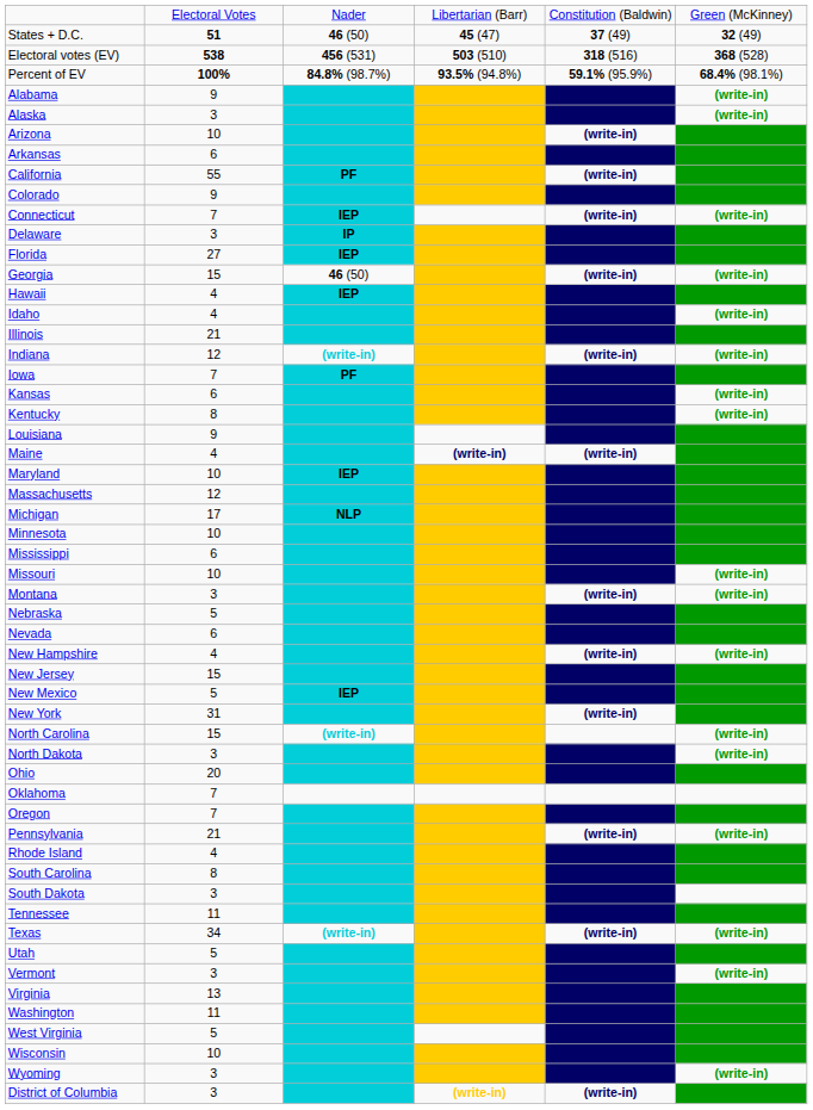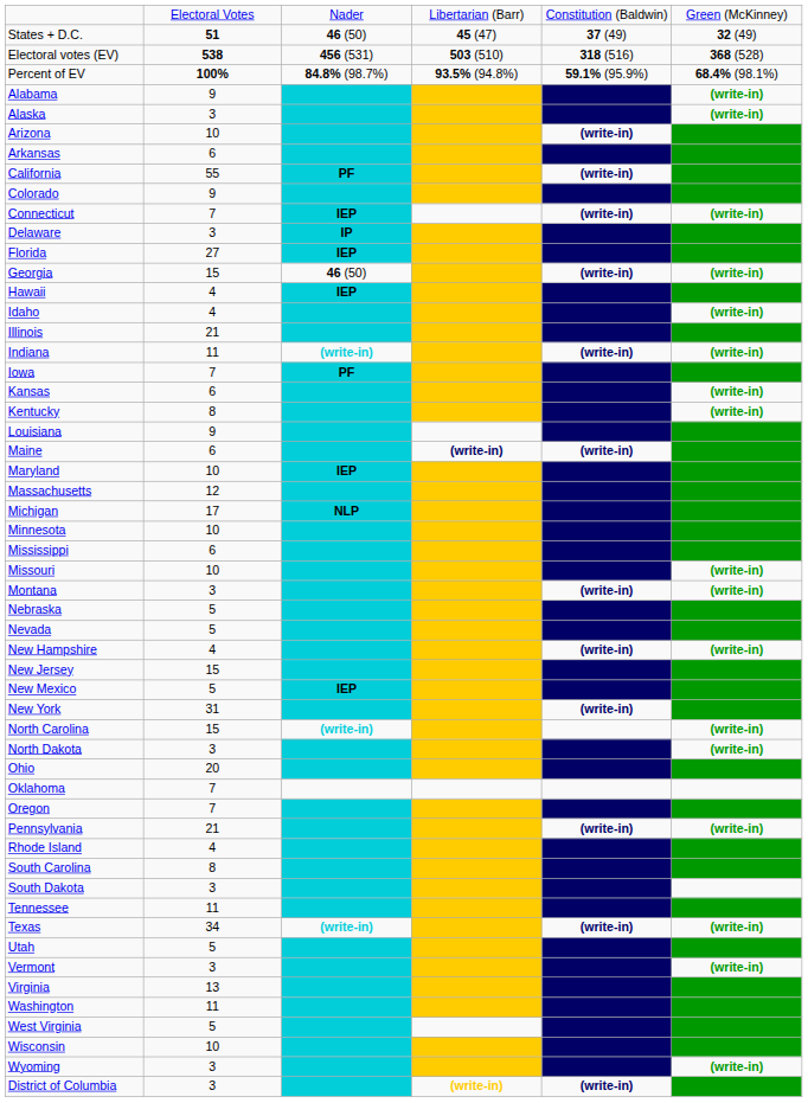 <table class=wikitable>
 <tr>
 <td width=17%> </td>
 <td style="width:17%; text-align:center;"><a href='#'>Electoral Votes</a></td>
 <td style="width:16%; text-align:center;"><a href='#'>Nader</a></td>
 <td style="width:16%; text-align:center;"><a href='#'>Libertarian</a> (Barr)</td>
 <td style="width:16%; text-align:center;"><a href='#'>Constitution</a> (Baldwin)</td>
 <td style="width:16%; text-align:center;"><a href='#'>Green</a> (McKinney)</td>
 </tr>
 <tr>
 <td>States + D.C.</td>
 <td align=center><strong>51</strong></td>
 <td align=center><strong>46</strong> (50)</td>
 <td align=center><strong>45</strong> (47)</td>
 <td align=center><strong>37</strong> (49)</td>
 <td align=center><strong>32</strong> (49)</td>
 </tr>
 <tr>
 <td>Electoral votes (EV)</td>
 <td align=center><strong>538</strong></td>
 <td align=center><strong>456</strong> (531)</td>
 <td align=center><strong>503</strong> (510)</td>
 <td align=center><strong>318</strong> (516)</td>
 <td align=center><strong>368</strong> (528)</td>
 </tr>
 <tr>
 <td>Percent of EV</td>
 <td align=center><strong>100%</strong></td>
 <td align=center><strong>84.8%</strong> (98.7%)</td>
 <td align=center><strong>93.5%</strong> (94.8%)</td>
 <td align=center><strong>59.1%</strong> (95.9%)</td>
 <td align=center><strong>68.4%</strong> (98.1%)</td>
 </tr>
 <tr>
 <td><a href='#'>Alabama</a></td>
 <td align=center>9</td>
 <td style="background:#02ceda;"> </td>
 <td style="background:#fc0;"> </td>
 <td style="background:#006;"> </td>
 <td style="color:#090; text-align:center;"><strong>(write-in)</strong></td>
 </tr>
 <tr>
 <td><a href='#'>Alaska</a></td>
 <td align=center>3</td>
 <td style="background:#02ceda;"> </td>
 <td style="background:#fc0;"> </td>
 <td style="background:#006;"> </td>
 <td style="color:#090; text-align:center;"><strong>(write-in)</strong></td>
 </tr>
 <tr>
 <td><a href='#'>Arizona</a></td>
 <td align=center>10</td>
 <td style="background:#02ceda;"> </td>
 <td style="background:#fc0;"> </td>
 <td style="color:#006; text-align:center;"><strong>(write-in)</strong></td>
 <td style="background:#090;"> </td>
 </tr>
 <tr>
 <td><a href='#'>Arkansas</a></td>
 <td align=center>6</td>
 <td style="background:#02ceda;"> </td>
 <td style="background:#fc0;"> </td>
 <td style="background:#006;"> </td>
 <td style="background:#090;"> </td>
 </tr>
 <tr>
 <td><a href='#'>California</a></td>
 <td align=center>55</td>
 <td style="background:#02ceda; text-align:center;"><strong>PF</strong></td>
 <td style="background:#fc0;"> </td>
 <td style="color:#006; text-align:center;"><strong>(write-in)</strong></td>
 <td style="background:#090;"> </td>
 </tr>
 <tr>
 <td><a href='#'>Colorado</a></td>
 <td align=center>9</td>
 <td style="background:#02ceda;"> </td>
 <td style="background:#fc0;"> </td>
 <td style="background:#006;"> </td>
 <td style="background:#090;"> </td>
 </tr>
 <tr>
 <td><a href='#'>Connecticut</a></td>
 <td align=center>7</td>
 <td style="background:#02ceda; text-align:center;"><strong>IEP</strong></td>
 <td></td>
 <td style="color:#006; text-align:center;"><strong>(write-in)</strong></td>
 <td style="color:#090; text-align:center;"><strong>(write-in)</strong></td>
 </tr>
 <tr>
 <td><a href='#'>Delaware</a></td>
 <td align=center>3</td>
 <td style="background:#02ceda; text-align:center;"><strong>IP</strong></td>
 <td style="background:#fc0;"> </td>
 <td style="background:#006;"> </td>
 <td style="background:#090;"> </td>
 </tr>
 <tr>
 <td><a href='#'>Florida</a></td>
 <td align=center>27</td>
 <td style="background:#02ceda; text-align:center;"><strong>IEP</strong></td>
 <td style="background:#fc0;"> </td>
 <td style="background:#006;"> </td>
 <td style="background:#090;"> </td>
 </tr>
 <tr>
 <td><a href='#'>Georgia</a></td>
 <td align=center>15</td>
 <td align=center><strong>46</strong> (50)</td>
 <td style="background:#fc0;"> </td>
 <td style="color:#006; text-align:center;"><strong>(write-in)</strong></td>
 <td style="color:#090; text-align:center;"><strong>(write-in)</strong></td>
 </tr>
 <tr>
 <td><a href='#'>Hawaii</a></td>
 <td align=center>4</td>
 <td style="background:#02ceda; text-align:center;"><strong>IEP</strong></td>
 <td style="background:#fc0;"> </td>
 <td style="background:#006;"> </td>
 <td style="background:#090;"> </td>
 </tr>
 <tr>
 <td><a href='#'>Idaho</a></td>
 <td align=center>4</td>
 <td style="background:#02ceda;"> </td>
 <td style="background:#fc0;"> </td>
 <td style="background:#006;"> </td>
 <td style="color:#090; text-align:center;"><strong>(write-in)</strong></td>
 </tr>
 <tr>
 <td><a href='#'>Illinois</a></td>
 <td align=center>21</td>
 <td style="background:#02ceda;"> </td>
 <td style="background:#fc0;"> </td>
 <td style="background:#006;"> </td>
 <td style="background:#090;"> </td>
 </tr>
 <tr>
 <td><a href='#'>Indiana</a></td>
-<td align=center>12</td>
+<td align=center>11</td>
 <td style="color:#02ceda; text-align:center;"><strong>(write-in)</strong></td>
 <td style="background:#fc0;"> </td>
 <td style="color:#006; text-align:center;"><strong>(write-in)</strong></td>
 <td style="color:#090; text-align:center;"><strong>(write-in)</strong></td>
 </tr>
 <tr>
 <td><a href='#'>Iowa</a></td>
 <td align=center>7</td>
 <td style="background:#02ceda; text-align:center;"><strong>PF</strong></td>
 <td style="background:#fc0;"> </td>
 <td style="background:#006;"> </td>
 <td style="background:#090;"> </td>
 </tr>
 <tr>
 <td><a href='#'>Kansas</a></td>
 <td align=center>6</td>
 <td style="background:#02ceda;"> </td>
 <td style="background:#fc0;"> </td>
 <td style="background:#006;"> </td>
 <td style="color:#090; text-align:center;"><strong>(write-in)</strong></td>
 </tr>
 <tr>
 <td><a href='#'>Kentucky</a></td>
 <td align=center>8</td>
 <td style="background:#02ceda;"> </td>
 <td style="background:#fc0;"> </td>
 <td style="background:#006;"> </td>
 <td style="color:#090; text-align:center;"><strong>(write-in)</strong></td>
 </tr>
 <tr>
 <td><a href='#'>Louisiana</a></td>
 <td align=center>9</td>
 <td style="background:#02ceda;"> </td>
 <td></td>
 <td style="background:#006;"> </td>
 <td style="background:#090;"> </td>
 </tr>
 <tr>
 <td><a href='#'>Maine</a></td>
-<td align=center>4</td>
+<td align=center>6</td>
 <td style="background:#02ceda;"> </td>
 <td style="color:#006; text-align:center;"><strong>(write-in)</strong></td>
 <td style="color:#006; text-align:center;"><strong>(write-in)</strong></td>
 <td style="background:#090;"> </td>
 </tr>
 <tr>
 <td><a href='#'>Maryland</a></td>
 <td align=center>10</td>
 <td style="background:#02ceda; text-align:center;"><strong>IEP</strong></td>
 <td style="background:#fc0;"> </td>
 <td style="background:#006;"> </td>
 <td style="background:#090;"> </td>
 </tr>
 <tr>
 <td><a href='#'>Massachusetts</a></td>
 <td align=center>12</td>
 <td style="background:#02ceda;"> </td>
 <td style="background:#fc0;"> </td>
 <td style="background:#006;"> </td>
 <td style="background:#090;"> </td>
 </tr>
 <tr>
 <td><a href='#'>Michigan</a></td>
 <td align=center>17</td>
 <td style="background:#02ceda; text-align:center;"><strong>NLP</strong></td>
 <td style="background:#fc0;"> </td>
 <td style="background:#006;"> </td>
 <td style="background:#090;"> </td>
 </tr>
 <tr>
 <td><a href='#'>Minnesota</a></td>
 <td align=center>10</td>
 <td style="background:#02ceda;"> </td>
 <td style="background:#fc0;"> </td>
 <td style="background:#006;"> </td>
 <td style="background:#090;"> </td>
 </tr>
 <tr>
 <td><a href='#'>Mississippi</a></td>
 <td align=center>6</td>
 <td style="background:#02ceda;"> </td>
 <td style="background:#fc0;"> </td>
 <td style="background:#006;"> </td>
 <td style="background:#090;"> </td>
 </tr>
 <tr>
 <td><a href='#'>Missouri</a></td>
 <td align=center>10</td>
 <td style="background:#02ceda;"> </td>
 <td style="background:#fc0;"> </td>
 <td style="background:#006;"> </td>
 <td style="color:#090; text-align:center;"><strong>(write-in)</strong></td>
 </tr>
 <tr>
 <td><a href='#'>Montana</a></td>
 <td align=center>3</td>
 <td style="background:#02ceda;"> </td>
 <td style="background:#fc0;"> </td>
 <td style="color:#006; text-align:center;"><strong>(write-in)</strong></td>
 <td style="color:#090; text-align:center;"><strong>(write-in)</strong></td>
 </tr>
 <tr>
 <td><a href='#'>Nebraska</a></td>
 <td align=center>5</td>
 <td style="background:#02ceda;"> </td>
 <td style="background:#fc0;"> </td>
 <td style="background:#006;"> </td>
 <td style="background:#090;"> </td>
 </tr>
 <tr>
 <td><a href='#'>Nevada</a></td>
-<td align=center>6</td>
+<td align=center>5</td>
 <td style="background:#02ceda;"> </td>
 <td style="background:#fc0;"> </td>
 <td style="background:#006;"> </td>
 <td style="background:#090;"> </td>
 </tr>
 <tr>
 <td><a href='#'>New Hampshire</a></td>
 <td align=center>4</td>
 <td style="background:#02ceda;"> </td>
 <td style="background:#fc0;"> </td>
 <td style="color:#006; text-align:center;"><strong>(write-in)</strong></td>
 <td style="color:#090; text-align:center;"><strong>(write-in)</strong></td>
 </tr>
 <tr>
 <td><a href='#'>New Jersey</a></td>
 <td align=center>15</td>
 <td style="background:#02ceda;"> </td>
 <td style="background:#fc0;"> </td>
 <td style="background:#006;"> </td>
 <td style="background:#090;"> </td>
 </tr>
 <tr>
 <td><a href='#'>New Mexico</a></td>
 <td align=center>5</td>
 <td style="background:#02ceda; text-align:center;"><strong>IEP</strong></td>
 <td style="background:#fc0;"> </td>
 <td style="background:#006;"> </td>
 <td style="background:#090;"> </td>
 </tr>
 <tr>
 <td><a href='#'>New York</a></td>
 <td align=center>31</td>
 <td style="background:#02ceda;"> </td>
 <td style="background:#fc0;"> </td>
 <td style="color:#006; text-align:center;"><strong>(write-in)</strong></td>
 <td style="background:#090;"> </td>
 </tr>
 <tr>
 <td><a href='#'>North Carolina</a></td>
 <td align=center>15</td>
 <td style="color:#02ceda; text-align:center;"><strong>(write-in)</strong></td>
 <td style="background:#fc0;"> </td>
 <td></td>
 <td style="color:#090; text-align:center;"><strong>(write-in)</strong></td>
 </tr>
 <tr>
 <td><a href='#'>North Dakota</a></td>
 <td align=center>3</td>
 <td style="background:#02ceda;"> </td>
 <td style="background:#fc0;"> </td>
 <td style="background:#006;"> </td>
 <td style="color:#090; text-align:center;"><strong>(write-in)</strong></td>
 </tr>
 <tr>
 <td><a href='#'>Ohio</a></td>
 <td align=center>20</td>
 <td style="background:#02ceda;"> </td>
 <td style="background:#fc0;"> </td>
 <td style="background:#006;"> </td>
 <td style="background:#090;"> </td>
 </tr>
 <tr>
 <td><a href='#'>Oklahoma</a></td>
 <td align=center>7</td>
 <td></td>
 <td></td>
 <td></td>
 <td></td>
 </tr>
 <tr>
 <td><a href='#'>Oregon</a></td>
 <td align=center>7</td>
 <td style="background:#02ceda;"> </td>
 <td style="background:#fc0;"> </td>
 <td style="background:#006;"> </td>
 <td style="background:#090;"> </td>
 </tr>
 <tr>
 <td><a href='#'>Pennsylvania</a></td>
 <td align=center>21</td>
 <td style="background:#02ceda;"> </td>
 <td style="background:#fc0;"> </td>
 <td style="color:#006; text-align:center;"><strong>(write-in)</strong></td>
 <td style="color:#090; text-align:center;"><strong>(write-in)</strong></td>
 </tr>
 <tr>
 <td><a href='#'>Rhode Island</a></td>
 <td align=center>4</td>
 <td style="background:#02ceda;"> </td>
 <td style="background:#fc0;"> </td>
 <td style="background:#006;"> </td>
 <td style="background:#090;"> </td>
 </tr>
 <tr>
 <td><a href='#'>South Carolina</a></td>
 <td align=center>8</td>
 <td style="background:#02ceda;"> </td>
 <td style="background:#fc0;"> </td>
 <td style="background:#006;"> </td>
 <td style="background:#090;"> </td>
 </tr>
 <tr>
 <td><a href='#'>South Dakota</a></td>
 <td align=center>3</td>
 <td style="background:#02ceda;"> </td>
 <td style="background:#fc0;"> </td>
 <td style="background:#006;"> </td>
 <td></td>
 </tr>
 <tr>
 <td><a href='#'>Tennessee</a></td>
 <td align=center>11</td>
 <td style="background:#02ceda;"> </td>
 <td style="background:#fc0;"> </td>
 <td style="background:#006;"> </td>
 <td style="background:#090;"> </td>
 </tr>
 <tr>
 <td><a href='#'>Texas</a></td>
 <td align=center>34</td>
 <td style="color:#02ceda; text-align:center;"><strong>(write-in)</strong></td>
 <td style="background:#fc0;"> </td>
 <td style="color:#006; text-align:center;"><strong>(write-in)</strong></td>
 <td style="color:#090; text-align:center;"><strong>(write-in)</strong></td>
 </tr>
 <tr>
 <td><a href='#'>Utah</a></td>
 <td align=center>5</td>
 <td style="background:#02ceda;"> </td>
 <td style="background:#fc0;"> </td>
 <td style="background:#006;"> </td>
 <td style="background:#090;"> </td>
 </tr>
 <tr>
 <td><a href='#'>Vermont</a></td>
 <td align=center>3</td>
 <td style="background:#02ceda;"> </td>
 <td style="background:#fc0;"> </td>
 <td style="background:#006;"> </td>
 <td style="color:#090; text-align:center;"><strong>(write-in)</strong></td>
 </tr>
 <tr>
 <td><a href='#'>Virginia</a></td>
 <td align=center>13</td>
 <td style="background:#02ceda;"> </td>
 <td style="background:#fc0;"> </td>
 <td style="background:#006;"> </td>
 <td style="background:#090;"> </td>
 </tr>
 <tr>
 <td><a href='#'>Washington</a></td>
 <td align=center>11</td>
 <td style="background:#02ceda;"> </td>
 <td style="background:#fc0;"> </td>
 <td style="background:#006;"> </td>
 <td style="background:#090;"> </td>
 </tr>
 <tr>
 <td><a href='#'>West Virginia</a></td>
 <td align=center>5</td>
 <td style="background:#02ceda;"> </td>
 <td></td>
 <td style="background:#006;"> </td>
 <td style="background:#090;"> </td>
 </tr>
 <tr>
 <td><a href='#'>Wisconsin</a></td>
 <td align=center>10</td>
 <td style="background:#02ceda;"> </td>
 <td style="background:#fc0;"> </td>
 <td style="background:#006;"> </td>
 <td style="background:#090;"> </td>
 </tr>
 <tr>
 <td><a href='#'>Wyoming</a></td>
 <td align=center>3</td>
 <td style="background:#02ceda;"> </td>
 <td style="background:#fc0;"> </td>
 <td style="background:#006;"> </td>
 <td style="color:#090; text-align:center;"><strong>(write-in)</strong></td>
 </tr>
 <tr>
 <td><a href='#'>District of Columbia</a></td>
 <td align=center>3</td>
 <td style="background:#02ceda;"> </td>
 <td style="color:#fc0; text-align:center;"><strong>(write-in)</strong></td>
 <td style="color:#006; text-align:center;"><strong>(write-in)</strong></td>
 <td style="background:#090;"> </td>
 </tr>
 </table>
